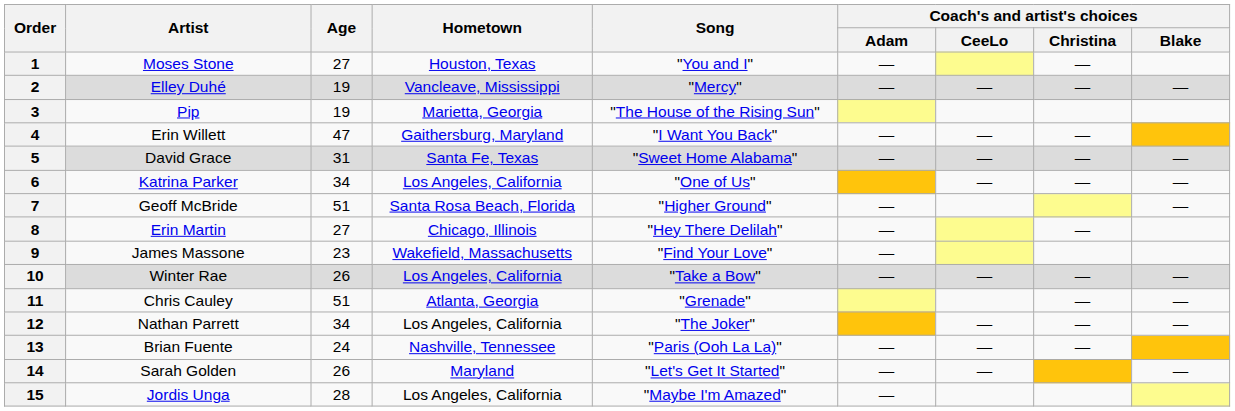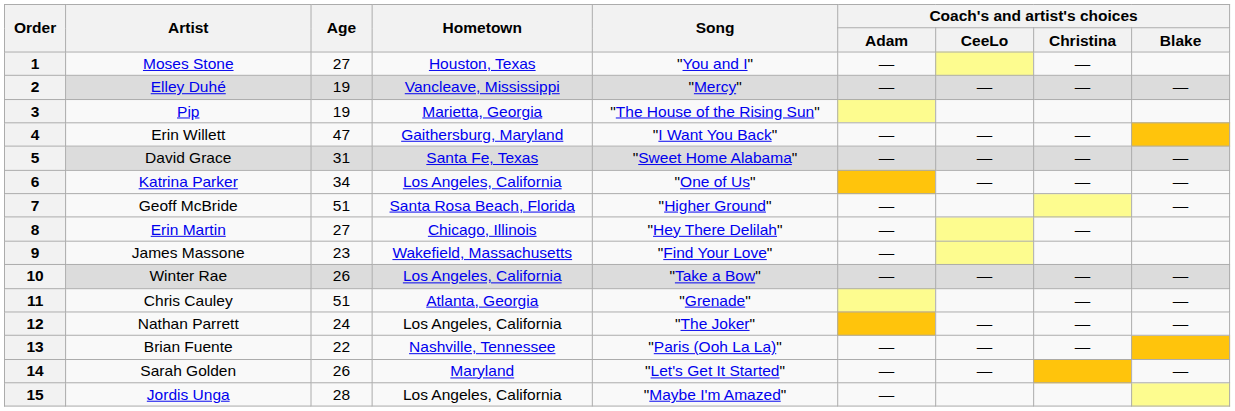 <table class="wikitable" style="text-align:center; line-height:17px; width:100%;">
 <tr>
 <th scope="col" rowspan="2" style="width:5%;">Order</th>
 <th scope="col" rowspan="2" style="width:20%;">Artist</th>
 <th scope="col" rowspan="2" style="width:5%;">Age</th>
 <th scope="col" rowspan="2" style="width:18%;">Hometown</th>
 <th scope="col" rowspan="2" style="width:20%;">Song</th>
 <th scope="col" colspan="4" style="width:32%;">Coach's and artist's choices</th>
 </tr>
 <tr>
 <th style="width:8%;">Adam</th>
 <th style="width:8%;">CeeLo</th>
 <th style="width:8%;">Christina</th>
 <th style="width:8%;">Blake</th>
 </tr>
 <tr>
 <th>1</th>
 <td><a href='#'>Moses Stone</a></td>
 <td>27</td>
 <td><a href='#'>Houston, Texas</a></td>
 <td>"<a href='#'>You and I</a>"</td>
 <td>—</td>
 <td style="background:#fdfc8f;"><strong></strong></td>
 <td>—</td>
 <td><strong></strong></td>
 </tr>
 <tr>
 <th>2</th>
 <td style="background:#DCDCDC;"><a href='#'>Elley Duhé</a></td>
 <td style="background:#DCDCDC;">19</td>
 <td style="background:#DCDCDC;"><a href='#'>Vancleave, Mississippi</a></td>
 <td style="background:#DCDCDC;">"<a href='#'>Mercy</a>"</td>
 <td style="background:#DCDCDC;">—</td>
 <td style="background:#DCDCDC;">—</td>
 <td style="background:#DCDCDC;">—</td>
 <td style="background:#DCDCDC;">—</td>
 </tr>
 <tr>
 <th>3</th>
 <td><a href='#'>Pip</a></td>
 <td>19</td>
 <td><a href='#'>Marietta, Georgia</a></td>
 <td>"<a href='#'>The House of the Rising Sun</a>"</td>
 <td style="background:#fdfc8f;"><strong></strong></td>
 <td><strong></strong></td>
 <td><strong></strong></td>
 <td><strong></strong></td>
 </tr>
 <tr>
 <th>4</th>
 <td>Erin Willett</td>
 <td>47</td>
 <td><a href='#'>Gaithersburg, Maryland</a></td>
 <td>"<a href='#'>I Want You Back</a>"</td>
 <td>—</td>
 <td>—</td>
 <td>—</td>
 <td style="background:#FFC40C;"><strong></strong></td>
 </tr>
 <tr>
 <th>5</th>
 <td style="background:#DCDCDC;">David Grace</td>
 <td style="background:#DCDCDC;">31</td>
 <td style="background:#DCDCDC;"><a href='#'>Santa Fe, Texas</a></td>
 <td style="background:#DCDCDC;">"<a href='#'>Sweet Home Alabama</a>"</td>
 <td style="background:#DCDCDC;">—</td>
 <td style="background:#DCDCDC;">—</td>
 <td style="background:#DCDCDC;">—</td>
 <td style="background:#DCDCDC;">—</td>
 </tr>
 <tr>
 <th>6</th>
 <td><a href='#'>Katrina Parker</a></td>
 <td>34</td>
 <td><a href='#'>Los Angeles, California</a></td>
 <td>"<a href='#'>One of Us</a>"</td>
 <td style="background:#FFC40C;"><strong></strong></td>
 <td>—</td>
 <td>—</td>
 <td>—</td>
 </tr>
 <tr>
 <th>7</th>
 <td>Geoff McBride</td>
 <td>51</td>
 <td><a href='#'>Santa Rosa Beach, Florida</a></td>
 <td>"<a href='#'>Higher Ground</a>"</td>
 <td>—</td>
 <td><strong></strong></td>
 <td style="background:#fdfc8f;"><strong></strong></td>
 <td>—</td>
 </tr>
 <tr>
 <th>8</th>
 <td><a href='#'>Erin Martin</a></td>
 <td>27</td>
 <td><a href='#'>Chicago, Illinois</a></td>
 <td>"<a href='#'>Hey There Delilah</a>"</td>
 <td>—</td>
 <td style="background:#fdfc8f;"><strong></strong></td>
 <td>—</td>
 <td><strong></strong></td>
 </tr>
 <tr>
 <th>9</th>
 <td>James Massone</td>
 <td>23</td>
 <td><a href='#'>Wakefield, Massachusetts</a></td>
 <td>"<a href='#'>Find Your Love</a>"</td>
 <td>—</td>
 <td style="background:#fdfc8f;"><strong></strong></td>
 <td><strong></strong></td>
 <td><strong></strong></td>
 </tr>
 <tr>
 <th>10</th>
 <td style="background:#DCDCDC;">Winter Rae</td>
 <td style="background:#DCDCDC;">26</td>
 <td style="background:#DCDCDC;"><a href='#'>Los Angeles, California</a></td>
 <td style="background:#DCDCDC;">"<a href='#'>Take a Bow</a>"</td>
 <td style="background:#DCDCDC;">—</td>
 <td style="background:#DCDCDC;">—</td>
 <td style="background:#DCDCDC;">—</td>
 <td style="background:#DCDCDC;">—</td>
 </tr>
 <tr>
 <th>11</th>
 <td>Chris Cauley</td>
 <td>51</td>
 <td><a href='#'>Atlanta, Georgia</a></td>
 <td>"<a href='#'>Grenade</a>"</td>
 <td style="background:#fdfc8f;"><strong></strong></td>
 <td><strong></strong></td>
 <td>—</td>
 <td>—</td>
 </tr>
 <tr>
 <th>12</th>
 <td>Nathan Parrett</td>
-<td>34</td>
+<td>24</td>
 <td>Los Angeles, California</td>
 <td>"<a href='#'>The Joker</a>"</td>
 <td style="background:#FFC40C;"><strong></strong></td>
 <td>—</td>
 <td>—</td>
 <td>—</td>
 </tr>
 <tr>
 <th>13</th>
 <td>Brian Fuente</td>
-<td>24</td>
+<td>22</td>
 <td><a href='#'>Nashville, Tennessee</a></td>
 <td>"<a href='#'>Paris (Ooh La La)</a>"</td>
 <td>—</td>
 <td>—</td>
 <td>—</td>
 <td style="background:#FFC40C;"><strong></strong></td>
 </tr>
 <tr>
 <th>14</th>
 <td>Sarah Golden</td>
 <td>26</td>
 <td><a href='#'>Maryland</a></td>
 <td>"<a href='#'>Let's Get It Started</a>"</td>
 <td>—</td>
 <td>—</td>
 <td style="background:#FFC40C;"><strong></strong></td>
 <td>—</td>
 </tr>
 <tr>
 <th>15</th>
 <td><a href='#'>Jordis Unga</a></td>
 <td>28</td>
 <td>Los Angeles, California</td>
 <td>"<a href='#'>Maybe I'm Amazed</a>"</td>
 <td>—</td>
 <td><strong></strong></td>
 <td><strong></strong></td>
 <td style="background:#fdfc8f;"><strong></strong></td>
 </tr>
 </table>
